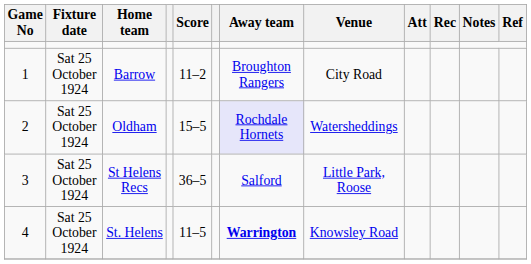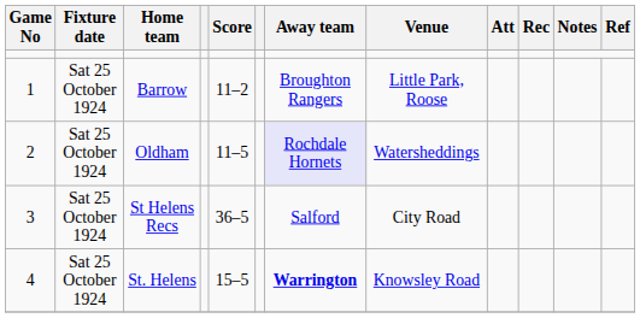 <table class="wikitable" style="text-align:center;">
 <tr>
 <th width=20 abbr="No">Game No</th>
 <th width=100 abbr="Date">Fixture date</th>
 <th width=150 abbr="Home team">Home team</th>
 <th width=5 abbr="space"></th>
 <th width=20 abbr="Score">Score</th>
 <th width=5 abbr="space"></th>
 <th width=150 abbr="Away team">Away team</th>
 <th width=150 abbr="Venue">Venue</th>
 <th width=30 abbr="Att">Att</th>
 <th width=30 abbr="Rec">Rec</th>
 <th width=20 abbr="Notes">Notes</th>
 <th width=30 abbr="Ref">Ref</th>
 </tr>
 <tr>
 <td></td>
 <td></td>
 <td></td>
 <td></td>
 <td></td>
 <td></td>
 <td></td>
 <td></td>
 <td></td>
 <td></td>
 </tr>
 <tr>
 <td>1</td>
 <td>Sat 25 October 1924</td>
 <td><a href='#'>Barrow</a></td>
 <td></td>
 <td>11–2</td>
 <td></td>
 <td><a href='#'>Broughton Rangers</a></td>
-<td>City Road</td>
+<td><a href='#'>Little Park, Roose</a></td>
 <td></td>
 <td></td>
 <td></td>
 <td></td>
 </tr>
 <tr>
 <td>2</td>
 <td>Sat 25 October 1924</td>
 <td><a href='#'>Oldham</a></td>
 <td></td>
-<td>15–5</td>
+<td>11–5</td>
 <td></td>
 <td style="background: lavender;"><a href='#'>Rochdale Hornets</a></td>
 <td><a href='#'>Watersheddings</a></td>
 <td></td>
 <td></td>
 <td></td>
 <td></td>
 </tr>
 <tr>
 <td>3</td>
 <td>Sat 25 October 1924</td>
 <td><a href='#'>St Helens Recs</a></td>
 <td></td>
 <td>36–5</td>
 <td></td>
 <td><a href='#'>Salford</a></td>
-<td><a href='#'>Little Park, Roose</a></td>
+<td>City Road</td>
 <td></td>
 <td></td>
 <td></td>
 <td></td>
 </tr>
 <tr>
 <td>4</td>
 <td>Sat 25 October 1924</td>
 <td><a href='#'>St. Helens</a></td>
 <td></td>
-<td>11–5</td>
+<td>15–5</td>
 <td></td>
 <td><strong><a href='#'>Warrington</a></strong></td>
 <td><a href='#'>Knowsley Road</a></td>
 <td></td>
 <td></td>
 <td></td>
 <td></td>
 </tr>
 <tr>
 </tr>
 </table>
